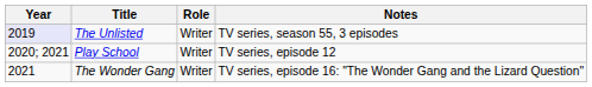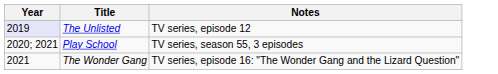 <table class="wikitable sortable">
 <tr>
 <th>Year</th>
 <th>Title</th>
-<th>Role</th>
 <th>Notes</th>
 </tr>
 <tr>
 <td style="background: lavender;">2019</td>
 <td><em><a href='#'>The Unlisted</a></em></td>
-<td>Writer</td>
-<td>TV series, season 55, 3 episodes</td>
+<td>TV series, episode 12</td>
 </tr>
 <tr>
 <td>2020; 2021</td>
 <td><em><a href='#'>Play School</a></em></td>
-<td>Writer</td>
-<td>TV series, episode 12</td>
+<td>TV series, season 55, 3 episodes</td>
 </tr>
 <tr>
 <td>2021</td>
 <td><em>The Wonder Gang</em></td>
-<td>Writer</td>
 <td>TV series, episode 16: "The Wonder Gang and the Lizard Question"</td>
 </tr>
 </table>
